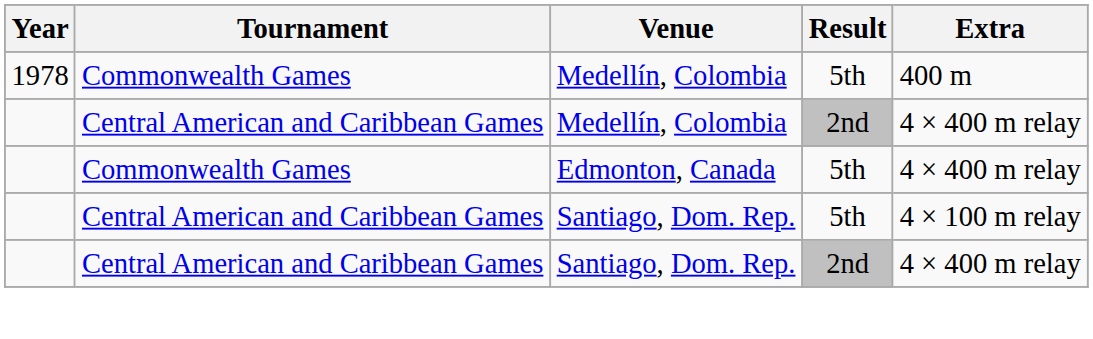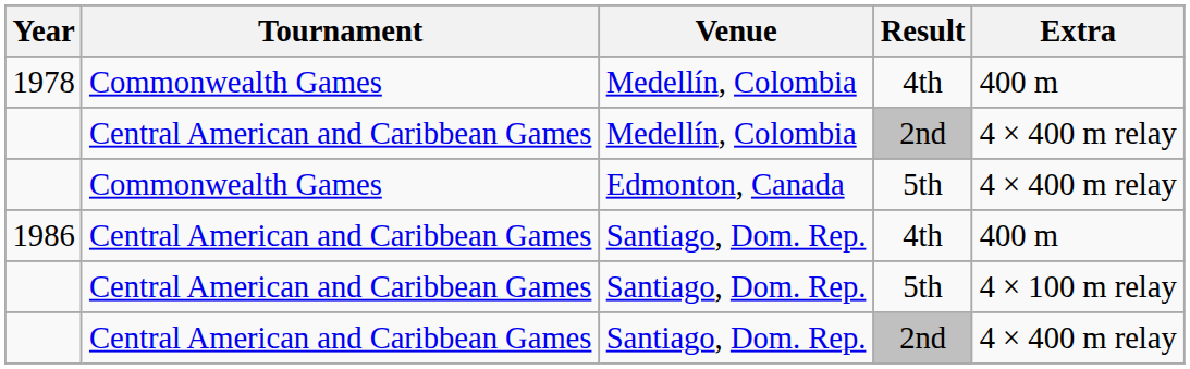 <table class=wikitable style="font-size:95%;">
 <tr>
 <th>Year</th>
 <th>Tournament</th>
 <th>Venue</th>
 <th>Result</th>
 <th>Extra</th>
 </tr>
 <tr>
 <td>1978</td>
 <td><a href='#'>Commonwealth Games</a></td>
 <td><a href='#'>Medellín</a>, <a href='#'>Colombia</a></td>
-<td align="center">5th</td>
+<td align="center">4th</td>
 <td>400 m</td>
 </tr>
 <tr>
 <td></td>
 <td><a href='#'>Central American and Caribbean Games</a></td>
 <td><a href='#'>Medellín</a>, <a href='#'>Colombia</a></td>
 <td bgcolor=silver align="center">2nd</td>
 <td>4 × 400 m relay</td>
 </tr>
 <tr>
 <td></td>
 <td><a href='#'>Commonwealth Games</a></td>
 <td><a href='#'>Edmonton</a>, <a href='#'>Canada</a></td>
 <td align="center">5th</td>
 <td>4 × 400 m relay</td>
 </tr>
 <tr>
+<td>1986</td>
+<td><a href='#'>Central American and Caribbean Games</a></td>
+<td><a href='#'>Santiago</a>, <a href='#'>Dom. Rep.</a></td>
+<td align="center">4th</td>
+<td>400 m</td>
+</tr>
+<tr>
 <td></td>
 <td><a href='#'>Central American and Caribbean Games</a></td>
 <td><a href='#'>Santiago</a>, <a href='#'>Dom. Rep.</a></td>
 <td align="center">5th</td>
 <td>4 × 100 m relay</td>
 </tr>
 <tr>
 <td></td>
 <td><a href='#'>Central American and Caribbean Games</a></td>
 <td><a href='#'>Santiago</a>, <a href='#'>Dom. Rep.</a></td>
 <td bgcolor=silver align="center">2nd</td>
 <td>4 × 400 m relay</td>
 </tr>
 </table>
